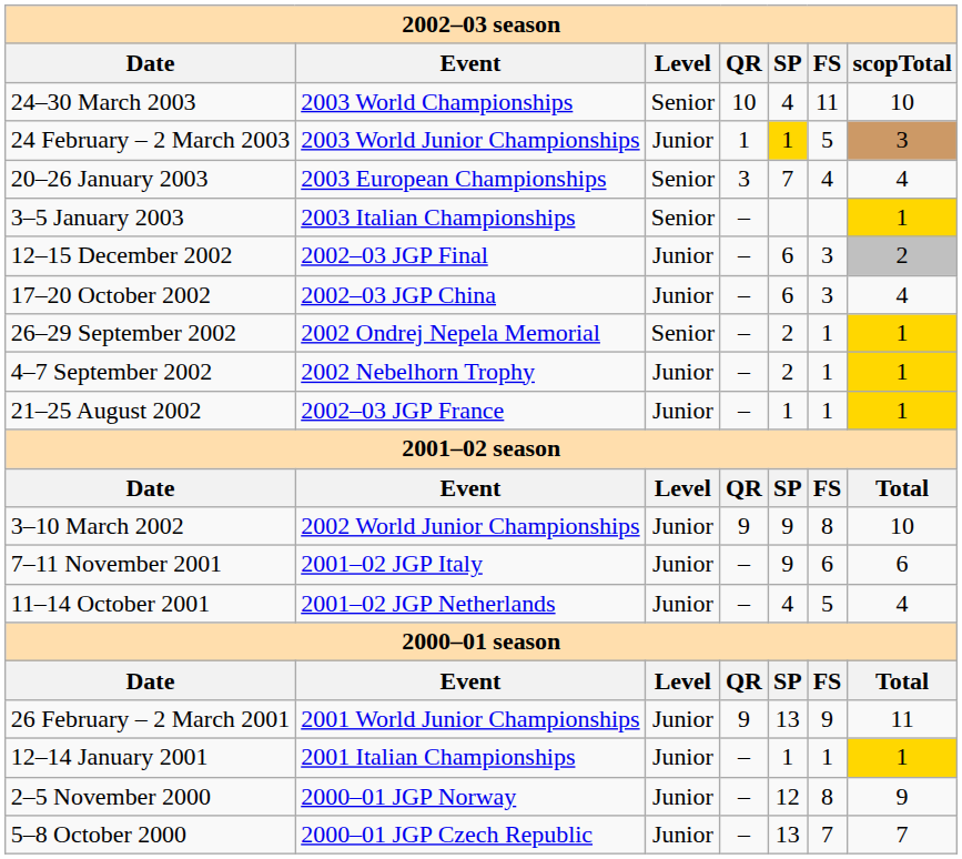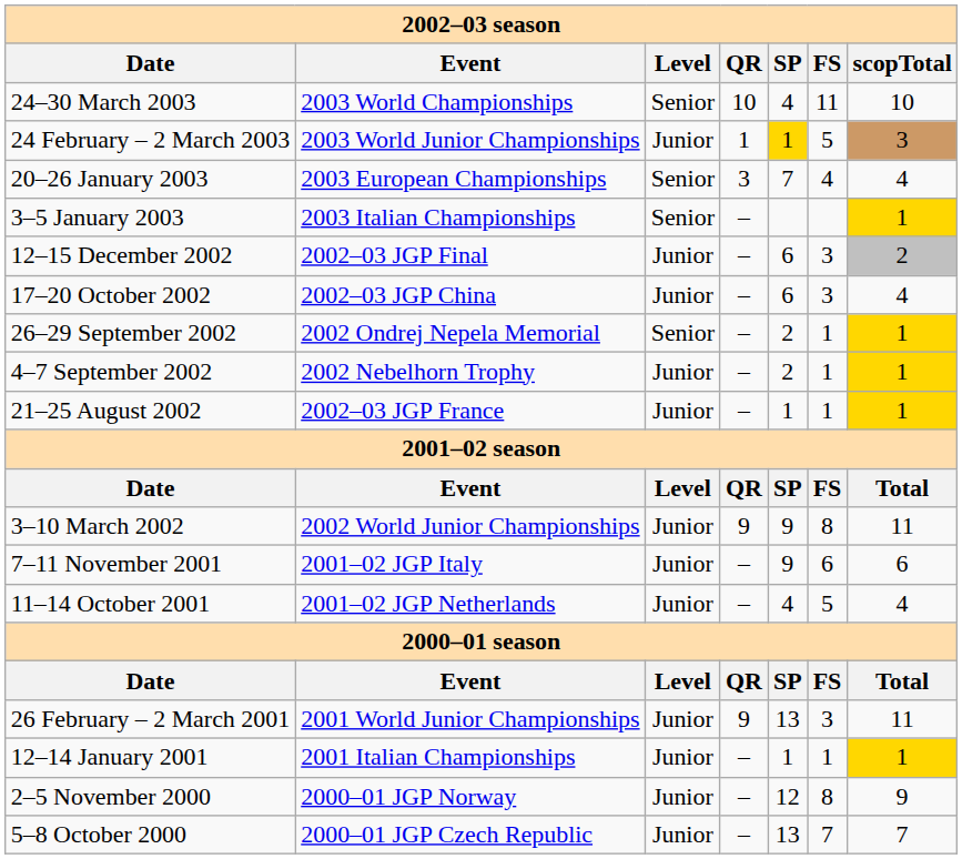 <table class="wikitable">
 <tr>
 <th style="background-color: #ffdead;" colspan=7>2002–03 season</th>
 </tr>
 <tr>
 <th>Date</th>
 <th>Event</th>
 <th>Level</th>
 <th>QR</th>
 <th>SP</th>
 <th>FS</th>
 <th>scopTotal</th>
 </tr>
 <tr>
 <td>24–30 March 2003</td>
 <td><a href='#'>2003 World Championships</a></td>
 <td align=center>Senior</td>
 <td align=center>10</td>
 <td align=center>4</td>
 <td align=center>11</td>
 <td align=center>10</td>
 </tr>
 <tr>
 <td>24 February – 2 March 2003</td>
 <td><a href='#'>2003 World Junior Championships</a></td>
 <td align=center>Junior</td>
 <td align=center>1</td>
 <td align=center bgcolor=gold>1</td>
 <td align=center>5</td>
 <td align=center bgcolor=#cc9966>3</td>
 </tr>
 <tr>
 <td>20–26 January 2003</td>
 <td><a href='#'>2003 European Championships</a></td>
 <td align=center>Senior</td>
 <td align=center>3</td>
 <td align=center>7</td>
 <td align=center>4</td>
 <td align=center>4</td>
 </tr>
 <tr>
 <td>3–5 January 2003</td>
 <td><a href='#'>2003 Italian Championships</a></td>
 <td align=center>Senior</td>
 <td align=center>–</td>
 <td align=center></td>
 <td align=center></td>
 <td align=center bgcolor=gold>1</td>
 </tr>
 <tr>
 <td>12–15 December 2002</td>
 <td><a href='#'>2002–03 JGP Final</a></td>
 <td align=center>Junior</td>
 <td align=center>–</td>
 <td align=center>6</td>
 <td align=center>3</td>
 <td align=center bgcolor=silver>2</td>
 </tr>
 <tr>
 <td>17–20 October 2002</td>
 <td><a href='#'>2002–03 JGP China</a></td>
 <td align=center>Junior</td>
 <td align=center>–</td>
 <td align=center>6</td>
 <td align=center>3</td>
 <td align=center>4</td>
 </tr>
 <tr>
 <td>26–29 September 2002</td>
 <td><a href='#'>2002 Ondrej Nepela Memorial</a></td>
 <td align=center>Senior</td>
 <td align=center>–</td>
 <td align=center>2</td>
 <td align=center>1</td>
 <td align=center bgcolor=gold>1</td>
 </tr>
 <tr>
 <td>4–7 September 2002</td>
 <td><a href='#'>2002 Nebelhorn Trophy</a></td>
 <td align=center>Junior</td>
 <td align=center>–</td>
 <td align=center>2</td>
 <td align=center>1</td>
 <td align=center bgcolor=gold>1</td>
 </tr>
 <tr>
 <td>21–25 August 2002</td>
 <td><a href='#'>2002–03 JGP France</a></td>
 <td align=center>Junior</td>
 <td align=center>–</td>
 <td align=center>1</td>
 <td align=center>1</td>
 <td align=center bgcolor=gold>1</td>
 </tr>
 <tr>
 <th style="background-color: #ffdead;" colspan=7>2001–02 season</th>
 </tr>
 <tr>
 <th>Date</th>
 <th>Event</th>
 <th>Level</th>
 <th>QR</th>
 <th>SP</th>
 <th>FS</th>
 <th>Total</th>
 </tr>
 <tr>
 <td>3–10 March 2002</td>
 <td><a href='#'>2002 World Junior Championships</a></td>
 <td align=center>Junior</td>
 <td align=center>9</td>
 <td align=center>9</td>
 <td align=center>8</td>
-<td align=center>10</td>
+<td align=center>11</td>
 </tr>
 <tr>
 <td>7–11 November 2001</td>
 <td><a href='#'>2001–02 JGP Italy</a></td>
 <td align=center>Junior</td>
 <td align=center>–</td>
 <td align=center>9</td>
 <td align=center>6</td>
 <td align=center>6</td>
 </tr>
 <tr>
 <td>11–14 October 2001</td>
 <td><a href='#'>2001–02 JGP Netherlands</a></td>
 <td align=center>Junior</td>
 <td align=center>–</td>
 <td align=center>4</td>
 <td align=center>5</td>
 <td align=center>4</td>
 </tr>
 <tr>
 <th style="background-color: #ffdead;" colspan=7>2000–01 season</th>
 </tr>
 <tr>
 <th>Date</th>
 <th>Event</th>
 <th>Level</th>
 <th>QR</th>
 <th>SP</th>
 <th>FS</th>
 <th>Total</th>
 </tr>
 <tr>
 <td>26 February – 2 March 2001</td>
 <td><a href='#'>2001 World Junior Championships</a></td>
 <td align=center>Junior</td>
 <td align=center>9</td>
 <td align=center>13</td>
-<td align=center>9</td>
+<td align=center>3</td>
 <td align=center>11</td>
 </tr>
 <tr>
 <td>12–14 January 2001</td>
 <td><a href='#'>2001 Italian Championships</a></td>
 <td align=center>Junior</td>
 <td align=center>–</td>
 <td align=center>1</td>
 <td align=center>1</td>
 <td align=center bgcolor=gold>1</td>
 </tr>
 <tr>
 <td>2–5 November 2000</td>
 <td><a href='#'>2000–01 JGP Norway</a></td>
 <td align=center>Junior</td>
 <td align=center>–</td>
 <td align=center>12</td>
 <td align=center>8</td>
 <td align=center>9</td>
 </tr>
 <tr>
 <td>5–8 October 2000</td>
 <td><a href='#'>2000–01 JGP Czech Republic</a></td>
 <td align=center>Junior</td>
 <td align=center>–</td>
 <td align=center>13</td>
 <td align=center>7</td>
 <td align=center>7</td>
 </tr>
 </table>
